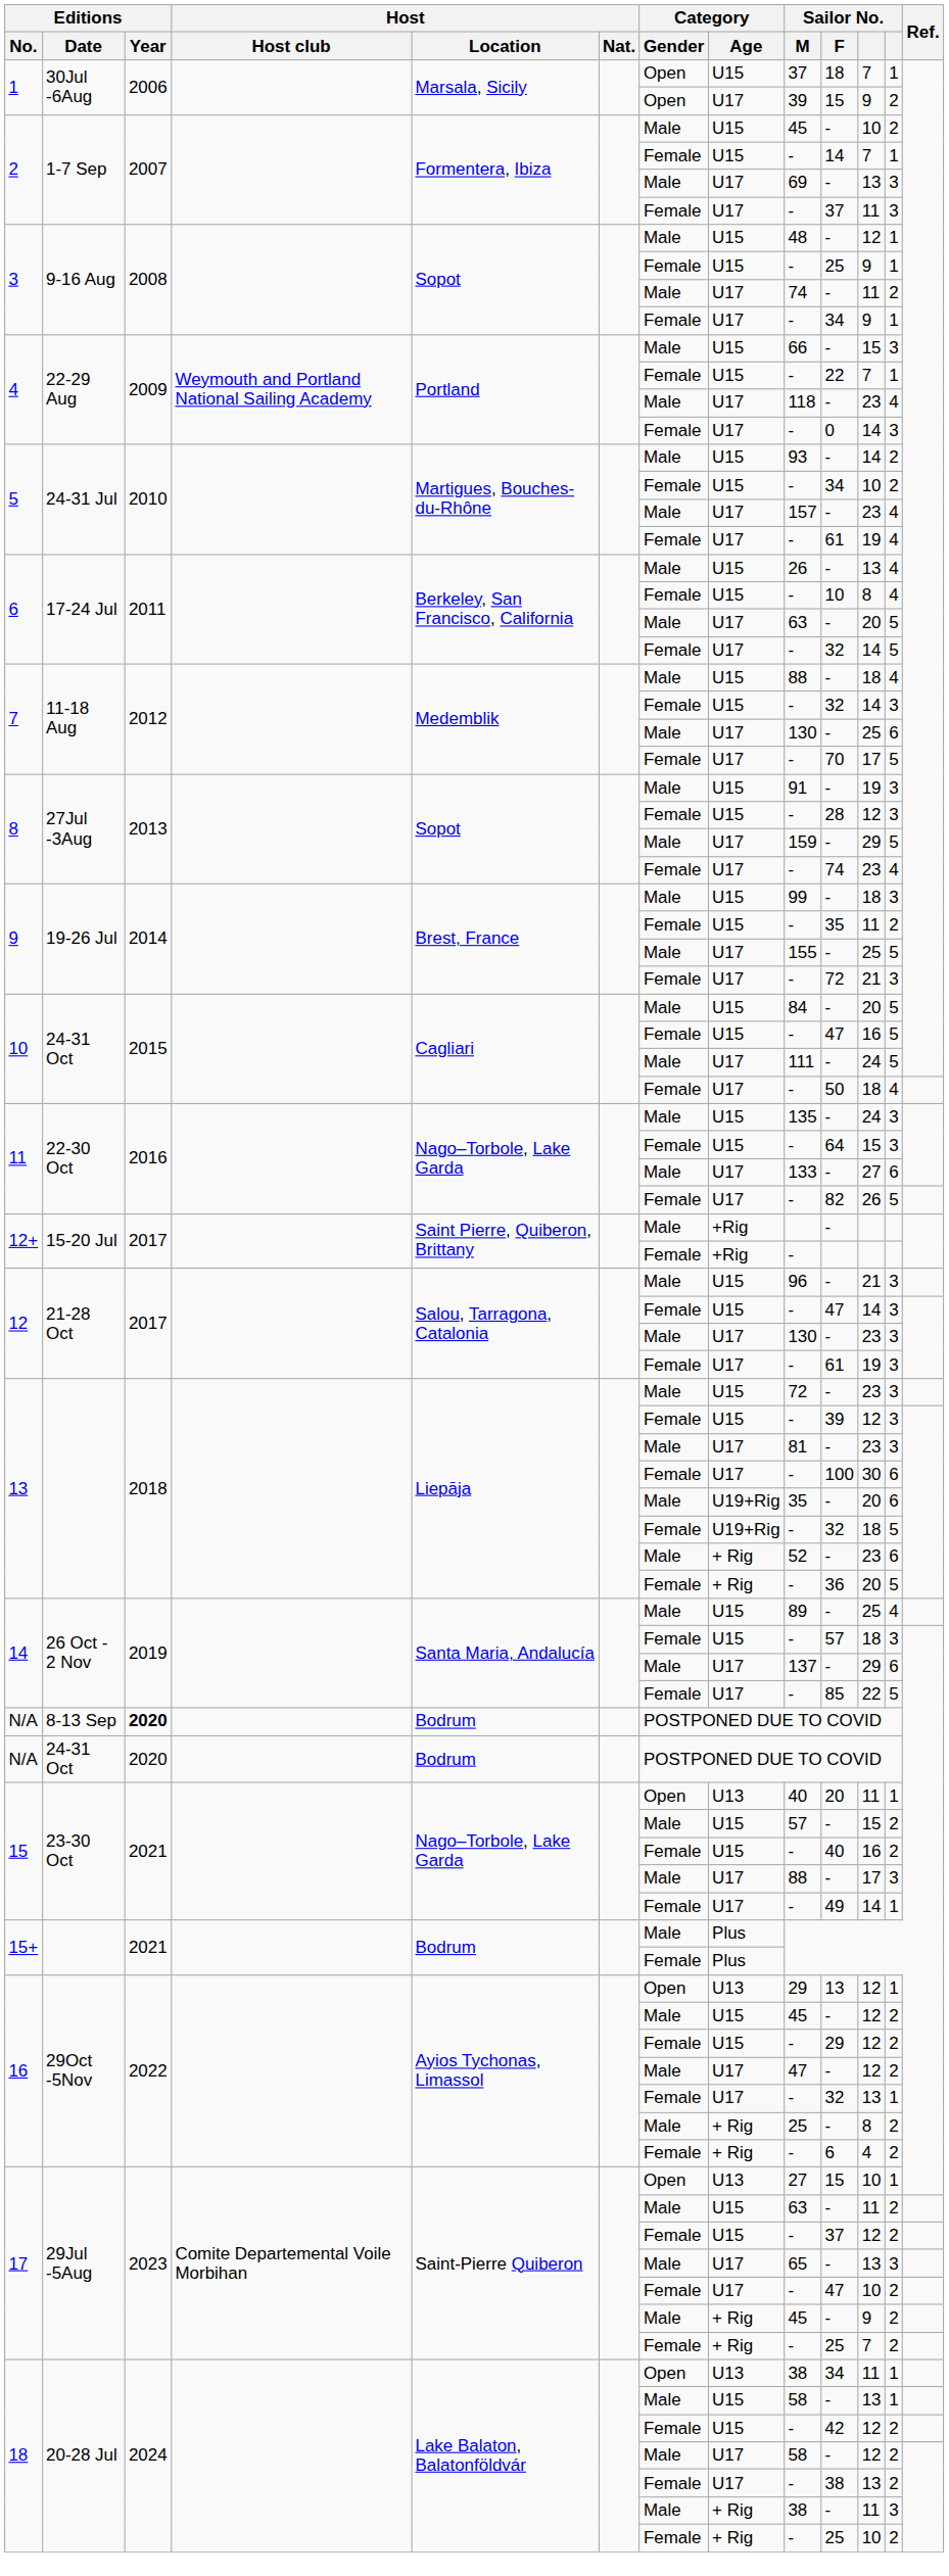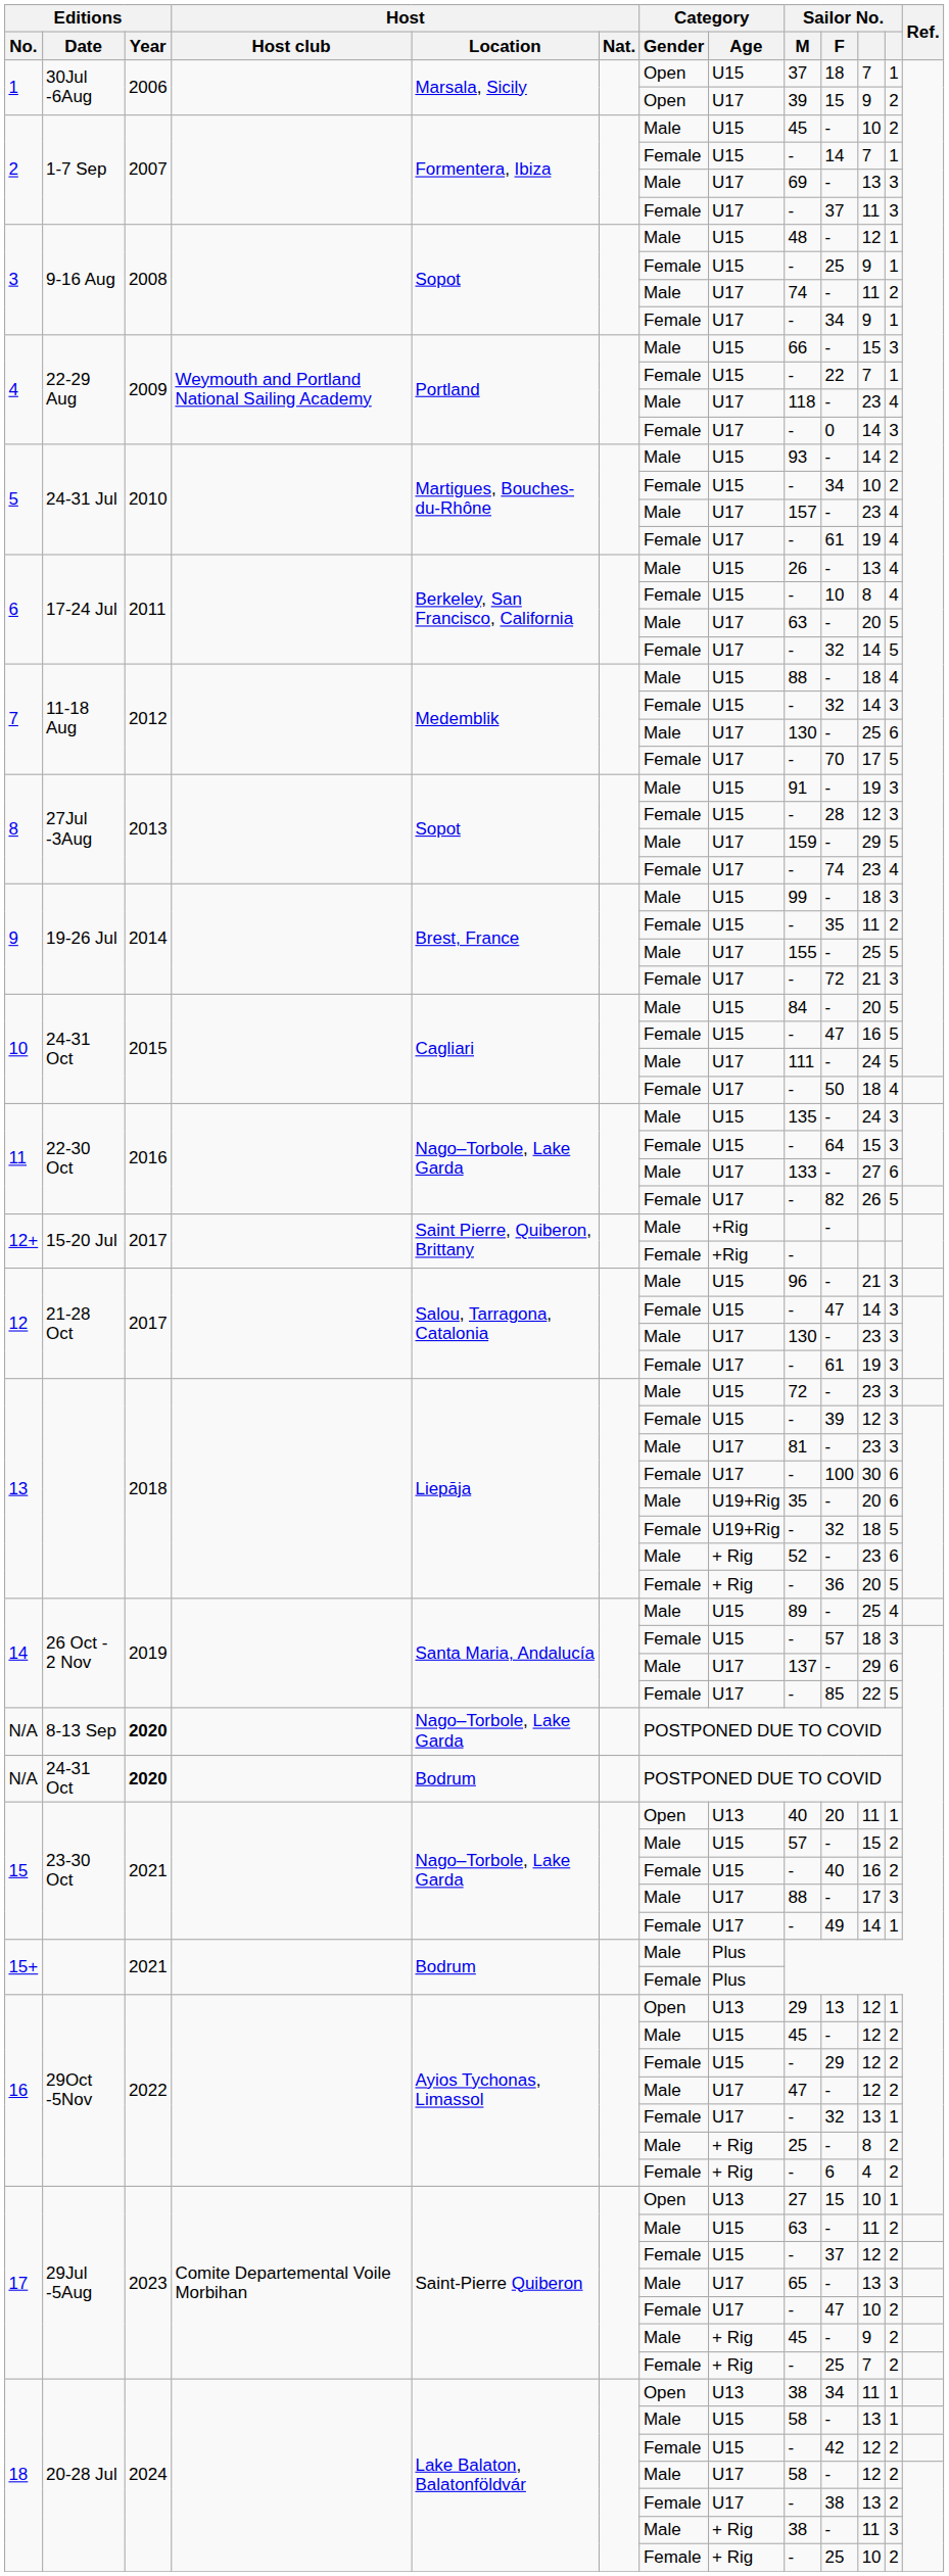 <table class="wikitable sortable">
 <tr>
 <th colspan=3>Editions</th>
 <th colspan=3>Host</th>
 <th colspan=2>Category</th>
 <th colspan=4>Sailor No.</th>
 <th rowspan=2>Ref.</th>
 </tr>
 <tr>
 <th>No.</th>
 <th>Date</th>
 <th>Year</th>
 <th>Host club</th>
 <th>Location</th>
 <th>Nat.</th>
 <th>Gender</th>
 <th>Age</th>
 <th>M</th>
 <th>F</th>
 <th></th>
 <th></th>
 </tr>
 <tr>
 <td rowspan=2><a href='#'>1</a></td>
 <td rowspan=2>30Jul -6Aug</td>
 <td rowspan=2>2006</td>
 <td rowspan=2></td>
 <td rowspan=2><a href='#'>Marsala</a>, <a href='#'>Sicily</a></td>
 <td rowspan=2></td>
 <td>Open</td>
 <td>U15</td>
 <td>37</td>
 <td>18</td>
 <td>7</td>
 <td>1</td>
 </tr>
 <tr>
 <td>Open</td>
 <td>U17</td>
 <td>39</td>
 <td>15</td>
 <td>9</td>
 <td>2</td>
 </tr>
 <tr>
 <td rowspan=4><a href='#'>2</a></td>
 <td rowspan=4>1-7 Sep</td>
 <td rowspan=4>2007</td>
 <td rowspan=4></td>
 <td rowspan=4><a href='#'>Formentera</a>, <a href='#'>Ibiza</a></td>
 <td rowspan=4></td>
 <td>Male</td>
 <td>U15</td>
 <td>45</td>
 <td>-</td>
 <td>10</td>
 <td>2</td>
 </tr>
 <tr>
 <td>Female</td>
 <td>U15</td>
 <td>-</td>
 <td>14</td>
 <td>7</td>
 <td>1</td>
 </tr>
 <tr>
 <td>Male</td>
 <td>U17</td>
 <td>69</td>
 <td>-</td>
 <td>13</td>
 <td>3</td>
 </tr>
 <tr>
 <td>Female</td>
 <td>U17</td>
 <td>-</td>
 <td>37</td>
 <td>11</td>
 <td>3</td>
 </tr>
 <tr>
 <td rowspan=4><a href='#'>3</a></td>
 <td rowspan=4>9-16 Aug</td>
 <td rowspan=4>2008</td>
 <td rowspan=4></td>
 <td rowspan=4><a href='#'>Sopot</a></td>
 <td rowspan=4></td>
 <td>Male</td>
 <td>U15</td>
 <td>48</td>
 <td>-</td>
 <td>12</td>
 <td>1</td>
 </tr>
 <tr>
 <td>Female</td>
 <td>U15</td>
 <td>-</td>
 <td>25</td>
 <td>9</td>
 <td>1</td>
 </tr>
 <tr>
 <td>Male</td>
 <td>U17</td>
 <td>74</td>
 <td>-</td>
 <td>11</td>
 <td>2</td>
 </tr>
 <tr>
 <td>Female</td>
 <td>U17</td>
 <td>-</td>
 <td>34</td>
 <td>9</td>
 <td>1</td>
 </tr>
 <tr>
 <td rowspan=4><a href='#'>4</a></td>
 <td rowspan=4>22-29 Aug</td>
 <td rowspan=4>2009</td>
 <td rowspan=4><a href='#'>Weymouth and Portland National Sailing Academy</a></td>
 <td rowspan=4><a href='#'>Portland</a></td>
 <td rowspan=4></td>
 <td>Male</td>
 <td>U15</td>
 <td>66</td>
 <td>-</td>
 <td>15</td>
 <td>3</td>
 </tr>
 <tr>
 <td>Female</td>
 <td>U15</td>
 <td>-</td>
 <td>22</td>
 <td>7</td>
 <td>1</td>
 </tr>
 <tr>
 <td>Male</td>
 <td>U17</td>
 <td>118</td>
 <td>-</td>
 <td>23</td>
 <td>4</td>
 </tr>
 <tr>
 <td>Female</td>
 <td>U17</td>
 <td>-</td>
 <td>0</td>
 <td>14</td>
 <td>3</td>
 </tr>
 <tr>
 <td rowspan=4><a href='#'>5</a></td>
 <td rowspan=4>24-31 Jul</td>
 <td rowspan=4>2010</td>
 <td rowspan=4></td>
 <td rowspan=4><a href='#'>Martigues</a>, <a href='#'>Bouches-du-Rhône</a></td>
 <td rowspan=4></td>
 <td>Male</td>
 <td>U15</td>
 <td>93</td>
 <td>-</td>
 <td>14</td>
 <td>2</td>
 </tr>
 <tr>
 <td>Female</td>
 <td>U15</td>
 <td>-</td>
 <td>34</td>
 <td>10</td>
 <td>2</td>
 </tr>
 <tr>
 <td>Male</td>
 <td>U17</td>
 <td>157</td>
 <td>-</td>
 <td>23</td>
 <td>4</td>
 </tr>
 <tr>
 <td>Female</td>
 <td>U17</td>
 <td>-</td>
 <td>61</td>
 <td>19</td>
 <td>4</td>
 </tr>
 <tr>
 <td rowspan=4><a href='#'>6</a></td>
 <td rowspan=4>17-24 Jul</td>
 <td rowspan=4>2011</td>
 <td rowspan=4></td>
 <td rowspan=4><a href='#'>Berkeley</a>, <a href='#'>San Francisco</a>, <a href='#'>California</a></td>
 <td rowspan=4></td>
 <td>Male</td>
 <td>U15</td>
 <td>26</td>
 <td>-</td>
 <td>13</td>
 <td>4</td>
 </tr>
 <tr>
 <td>Female</td>
 <td>U15</td>
 <td>-</td>
 <td>10</td>
 <td>8</td>
 <td>4</td>
 </tr>
 <tr>
 <td>Male</td>
 <td>U17</td>
 <td>63</td>
 <td>-</td>
 <td>20</td>
 <td>5</td>
 </tr>
 <tr>
 <td>Female</td>
 <td>U17</td>
 <td>-</td>
 <td>32</td>
 <td>14</td>
 <td>5</td>
 </tr>
 <tr>
 <td rowspan=4><a href='#'>7</a></td>
 <td rowspan=4>11-18 Aug</td>
 <td rowspan=4>2012</td>
 <td rowspan=4></td>
 <td rowspan=4><a href='#'>Medemblik</a></td>
 <td rowspan=4></td>
 <td>Male</td>
 <td>U15</td>
 <td>88</td>
 <td>-</td>
 <td>18</td>
 <td>4</td>
 </tr>
 <tr>
 <td>Female</td>
 <td>U15</td>
 <td>-</td>
 <td>32</td>
 <td>14</td>
 <td>3</td>
 </tr>
 <tr>
 <td>Male</td>
 <td>U17</td>
 <td>130</td>
 <td>-</td>
 <td>25</td>
 <td>6</td>
 </tr>
 <tr>
 <td>Female</td>
 <td>U17</td>
 <td>-</td>
 <td>70</td>
 <td>17</td>
 <td>5</td>
 </tr>
 <tr>
 <td rowspan=4><a href='#'>8</a></td>
 <td rowspan=4>27Jul -3Aug</td>
 <td rowspan=4>2013</td>
 <td rowspan=4></td>
 <td rowspan=4><a href='#'>Sopot</a></td>
 <td rowspan=4></td>
 <td>Male</td>
 <td>U15</td>
 <td>91</td>
 <td>-</td>
 <td>19</td>
 <td>3</td>
 </tr>
 <tr>
 <td>Female</td>
 <td>U15</td>
 <td>-</td>
 <td>28</td>
 <td>12</td>
 <td>3</td>
 </tr>
 <tr>
 <td>Male</td>
 <td>U17</td>
 <td>159</td>
 <td>-</td>
 <td>29</td>
 <td>5</td>
 </tr>
 <tr>
 <td>Female</td>
 <td>U17</td>
 <td>-</td>
 <td>74</td>
 <td>23</td>
 <td>4</td>
 </tr>
 <tr>
 <td rowspan=4><a href='#'>9</a></td>
 <td rowspan=4>19-26 Jul</td>
 <td rowspan=4>2014</td>
 <td rowspan=4></td>
 <td rowspan=4><a href='#'>Brest, France</a></td>
 <td rowspan=4></td>
 <td>Male</td>
 <td>U15</td>
 <td>99</td>
 <td>-</td>
 <td>18</td>
 <td>3</td>
 </tr>
 <tr>
 <td>Female</td>
 <td>U15</td>
 <td>-</td>
 <td>35</td>
 <td>11</td>
 <td>2</td>
 </tr>
 <tr>
 <td>Male</td>
 <td>U17</td>
 <td>155</td>
 <td>-</td>
 <td>25</td>
 <td>5</td>
 </tr>
 <tr>
 <td>Female</td>
 <td>U17</td>
 <td>-</td>
 <td>72</td>
 <td>21</td>
 <td>3</td>
 </tr>
 <tr>
 <td rowspan=4><a href='#'>10</a></td>
 <td rowspan=4>24-31 Oct</td>
 <td rowspan=4>2015</td>
 <td rowspan=4></td>
 <td rowspan=4><a href='#'>Cagliari</a></td>
 <td rowspan=4></td>
 <td>Male</td>
 <td>U15</td>
 <td>84</td>
 <td>-</td>
 <td>20</td>
 <td>5</td>
 </tr>
 <tr>
 <td>Female</td>
 <td>U15</td>
 <td>-</td>
 <td>47</td>
 <td>16</td>
 <td>5</td>
 </tr>
 <tr>
 <td>Male</td>
 <td>U17</td>
 <td>111</td>
 <td>-</td>
 <td>24</td>
 <td>5</td>
 </tr>
 <tr>
 <td>Female</td>
 <td>U17</td>
 <td>-</td>
 <td>50</td>
 <td>18</td>
 <td>4</td>
 <td></td>
 </tr>
 <tr>
 <td rowspan=4><a href='#'>11</a></td>
 <td rowspan=4>22-30 Oct</td>
 <td rowspan=4>2016</td>
 <td rowspan=4></td>
 <td rowspan=4><a href='#'>Nago–Torbole</a>, <a href='#'>Lake Garda</a></td>
 <td rowspan=4></td>
 <td>Male</td>
 <td>U15</td>
 <td>135</td>
 <td>-</td>
 <td>24</td>
 <td>3</td>
 </tr>
 <tr>
 <td>Female</td>
 <td>U15</td>
 <td>-</td>
 <td>64</td>
 <td>15</td>
 <td>3</td>
 </tr>
 <tr>
 <td>Male</td>
 <td>U17</td>
 <td>133</td>
 <td>-</td>
 <td>27</td>
 <td>6</td>
 </tr>
 <tr>
 <td>Female</td>
 <td>U17</td>
 <td>-</td>
 <td>82</td>
 <td>26</td>
 <td>5</td>
 <td></td>
 </tr>
 <tr>
 <td rowspan=2><a href='#'>12+</a></td>
 <td rowspan=2>15-20 Jul</td>
 <td rowspan=2>2017</td>
 <td rowspan=2></td>
 <td rowspan=2><a href='#'>Saint Pierre</a>, <a href='#'>Quiberon</a>, <a href='#'>Brittany</a></td>
 <td rowspan=2></td>
 <td>Male</td>
 <td>+Rig</td>
 <td></td>
 <td>-</td>
 <td></td>
 <td></td>
 </tr>
 <tr>
 <td>Female</td>
 <td>+Rig</td>
 <td>-</td>
 <td></td>
 <td></td>
 <td></td>
 </tr>
 <tr>
 <td rowspan=4><a href='#'>12</a></td>
 <td rowspan=4>21-28 Oct</td>
 <td rowspan=4>2017</td>
 <td rowspan=4></td>
 <td rowspan=4><a href='#'>Salou</a>, <a href='#'>Tarragona</a>, <a href='#'>Catalonia</a></td>
 <td rowspan=4></td>
 <td>Male</td>
 <td>U15</td>
 <td>96</td>
 <td>-</td>
 <td>21</td>
 <td>3</td>
 <td></td>
 </tr>
 <tr>
 <td>Female</td>
 <td>U15</td>
 <td>-</td>
 <td>47</td>
 <td>14</td>
 <td>3</td>
 </tr>
 <tr>
 <td>Male</td>
 <td>U17</td>
 <td>130</td>
 <td>-</td>
 <td>23</td>
 <td>3</td>
 </tr>
 <tr>
 <td>Female</td>
 <td>U17</td>
 <td>-</td>
 <td>61</td>
 <td>19</td>
 <td>3</td>
 </tr>
 <tr>
 <td rowspan=8><a href='#'>13</a></td>
 <td rowspan=8></td>
 <td rowspan=8>2018</td>
 <td rowspan=8></td>
 <td rowspan=8><a href='#'>Liepāja</a></td>
 <td rowspan=8></td>
 <td>Male</td>
 <td>U15</td>
 <td>72</td>
 <td>-</td>
 <td>23</td>
 <td>3</td>
 <td></td>
 </tr>
 <tr>
 <td>Female</td>
 <td>U15</td>
 <td>-</td>
 <td>39</td>
 <td>12</td>
 <td>3</td>
 </tr>
 <tr>
 <td>Male</td>
 <td>U17</td>
 <td>81</td>
 <td>-</td>
 <td>23</td>
 <td>3</td>
 </tr>
 <tr>
 <td>Female</td>
 <td>U17</td>
 <td>-</td>
 <td>100</td>
 <td>30</td>
 <td>6</td>
 </tr>
 <tr>
 <td>Male</td>
 <td>U19+Rig</td>
 <td>35</td>
 <td>-</td>
 <td>20</td>
 <td>6</td>
 </tr>
 <tr>
 <td>Female</td>
 <td>U19+Rig</td>
 <td>-</td>
 <td>32</td>
 <td>18</td>
 <td>5</td>
 </tr>
 <tr>
 <td>Male</td>
 <td>+ Rig</td>
 <td>52</td>
 <td>-</td>
 <td>23</td>
 <td>6</td>
 </tr>
 <tr>
 <td>Female</td>
 <td>+ Rig</td>
 <td>-</td>
 <td>36</td>
 <td>20</td>
 <td>5</td>
 </tr>
 <tr>
 <td rowspan=4><a href='#'>14</a></td>
 <td rowspan=4>26 Oct - 2 Nov</td>
 <td rowspan=4>2019</td>
 <td rowspan=4></td>
 <td rowspan=4><a href='#'>Santa Maria, Andalucía</a></td>
 <td rowspan=4></td>
 <td>Male</td>
 <td>U15</td>
 <td>89</td>
 <td>-</td>
 <td>25</td>
 <td>4</td>
 <td></td>
 </tr>
 <tr>
 <td>Female</td>
 <td>U15</td>
 <td>-</td>
 <td>57</td>
 <td>18</td>
 <td>3</td>
 </tr>
 <tr>
 <td>Male</td>
 <td>U17</td>
 <td>137</td>
 <td>-</td>
 <td>29</td>
 <td>6</td>
 </tr>
 <tr>
 <td>Female</td>
 <td>U17</td>
 <td>-</td>
 <td>85</td>
 <td>22</td>
 <td>5</td>
 </tr>
 <tr>
 <td>N/A</td>
 <td>8-13 Sep</td>
 <td><strong>2020</strong></td>
 <td></td>
-<td><a href='#'>Bodrum</a></td>
+<td><a href='#'>Nago–Torbole</a>, <a href='#'>Lake Garda</a></td>
 <td></td>
 <td colspan=6>POSTPONED DUE TO COVID</td>
 </tr>
 <tr>
 <td>N/A</td>
 <td>24-31 Oct</td>
-<td>2020</td>
+<td><strong>2020</strong></td>
 <td></td>
 <td><a href='#'>Bodrum</a></td>
 <td></td>
 <td colspan=6>POSTPONED DUE TO COVID</td>
 </tr>
 <tr>
 <td rowspan=5><a href='#'>15</a></td>
 <td rowspan=5>23-30 Oct</td>
 <td rowspan=5>2021</td>
 <td rowspan=5></td>
 <td rowspan=5><a href='#'>Nago–Torbole</a>, <a href='#'>Lake Garda</a></td>
 <td rowspan=5></td>
 <td>Open</td>
 <td>U13</td>
 <td>40</td>
 <td>20</td>
 <td>11</td>
 <td>1</td>
 </tr>
 <tr>
 <td>Male</td>
 <td>U15</td>
 <td>57</td>
 <td>-</td>
 <td>15</td>
 <td>2</td>
 </tr>
 <tr>
 <td>Female</td>
 <td>U15</td>
 <td>-</td>
 <td>40</td>
 <td>16</td>
 <td>2</td>
 </tr>
 <tr>
 <td>Male</td>
 <td>U17</td>
 <td>88</td>
 <td>-</td>
 <td>17</td>
 <td>3</td>
 </tr>
 <tr>
 <td>Female</td>
 <td>U17</td>
 <td>-</td>
 <td>49</td>
 <td>14</td>
 <td>1</td>
 </tr>
 <tr>
 <td rowspan=2><a href='#'>15+</a></td>
 <td rowspan=2></td>
 <td rowspan=2>2021</td>
 <td rowspan=2></td>
 <td rowspan=2><a href='#'>Bodrum</a></td>
 <td rowspan=2></td>
 <td>Male</td>
 <td>Plus</td>
 </tr>
 <tr>
 <td>Female</td>
 <td>Plus</td>
 </tr>
 <tr>
 <td rowspan=7><a href='#'>16</a></td>
 <td rowspan=7>29Oct -5Nov</td>
 <td rowspan=7>2022</td>
 <td rowspan=7></td>
 <td rowspan=7><a href='#'>Ayios Tychonas</a>, <a href='#'>Limassol</a></td>
 <td rowspan=7></td>
 <td>Open</td>
 <td>U13</td>
 <td>29</td>
 <td>13</td>
 <td>12</td>
 <td>1</td>
 </tr>
 <tr>
 <td>Male</td>
 <td>U15</td>
 <td>45</td>
 <td>-</td>
 <td>12</td>
 <td>2</td>
 </tr>
 <tr>
 <td>Female</td>
 <td>U15</td>
 <td>-</td>
 <td>29</td>
 <td>12</td>
 <td>2</td>
 </tr>
 <tr>
 <td>Male</td>
 <td>U17</td>
 <td>47</td>
 <td>-</td>
 <td>12</td>
 <td>2</td>
 </tr>
 <tr>
 <td>Female</td>
 <td>U17</td>
 <td>-</td>
 <td>32</td>
 <td>13</td>
 <td>1</td>
 </tr>
 <tr>
 <td>Male</td>
 <td>+ Rig</td>
 <td>25</td>
 <td>-</td>
 <td>8</td>
 <td>2</td>
 </tr>
 <tr>
 <td>Female</td>
 <td>+ Rig</td>
 <td>-</td>
 <td>6</td>
 <td>4</td>
 <td>2</td>
 </tr>
 <tr>
 <td rowspan=7><a href='#'>17</a></td>
 <td rowspan=7>29Jul -5Aug</td>
 <td rowspan=7>2023</td>
 <td rowspan=7>Comite Departemental Voile Morbihan</td>
 <td rowspan=7>Saint-Pierre <a href='#'>Quiberon</a></td>
 <td rowspan=7></td>
 <td>Open</td>
 <td>U13</td>
 <td>27</td>
 <td>15</td>
 <td>10</td>
 <td>1</td>
 </tr>
 <tr>
 <td>Male</td>
 <td>U15</td>
 <td>63</td>
 <td>-</td>
 <td>11</td>
 <td>2</td>
 <td></td>
 </tr>
 <tr>
 <td>Female</td>
 <td>U15</td>
 <td>-</td>
 <td>37</td>
 <td>12</td>
 <td>2</td>
 <td></td>
 </tr>
 <tr>
 <td>Male</td>
 <td>U17</td>
 <td>65</td>
 <td>-</td>
 <td>13</td>
 <td>3</td>
 <td></td>
 </tr>
 <tr>
 <td>Female</td>
 <td>U17</td>
 <td>-</td>
 <td>47</td>
 <td>10</td>
 <td>2</td>
 <td></td>
 </tr>
 <tr>
 <td>Male</td>
 <td>+ Rig</td>
 <td>45</td>
 <td>-</td>
 <td>9</td>
 <td>2</td>
 </tr>
 <tr>
 <td>Female</td>
 <td>+ Rig</td>
 <td>-</td>
 <td>25</td>
 <td>7</td>
 <td>2</td>
 <td></td>
 </tr>
 <tr>
 <td rowspan=7><a href='#'>18</a></td>
 <td rowspan=7>20-28 Jul</td>
 <td rowspan=7>2024</td>
 <td rowspan=7></td>
 <td rowspan=7><a href='#'>Lake Balaton</a>, <a href='#'>Balatonföldvár</a></td>
 <td rowspan=7></td>
 <td>Open</td>
 <td>U13</td>
 <td>38</td>
 <td>34</td>
 <td>11</td>
 <td>1</td>
 <td></td>
 </tr>
 <tr>
 <td>Male</td>
 <td>U15</td>
 <td>58</td>
 <td>-</td>
 <td>13</td>
 <td>1</td>
 </tr>
 <tr>
 <td>Female</td>
 <td>U15</td>
 <td>-</td>
 <td>42</td>
 <td>12</td>
 <td>2</td>
 <td></td>
 </tr>
 <tr>
 <td>Male</td>
 <td>U17</td>
 <td>58</td>
 <td>-</td>
 <td>12</td>
 <td>2</td>
 </tr>
 <tr>
 <td>Female</td>
 <td>U17</td>
 <td>-</td>
 <td>38</td>
 <td>13</td>
 <td>2</td>
 </tr>
 <tr>
 <td>Male</td>
 <td>+ Rig</td>
 <td>38</td>
 <td>-</td>
 <td>11</td>
 <td>3</td>
 </tr>
 <tr>
 <td>Female</td>
 <td>+ Rig</td>
 <td>-</td>
 <td>25</td>
 <td>10</td>
 <td>2</td>
 </tr>
 </table>
